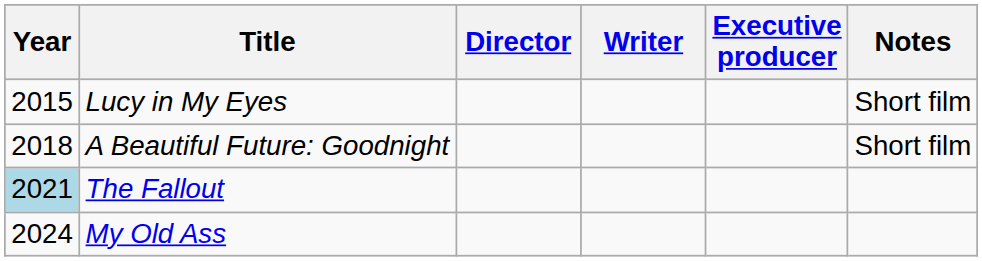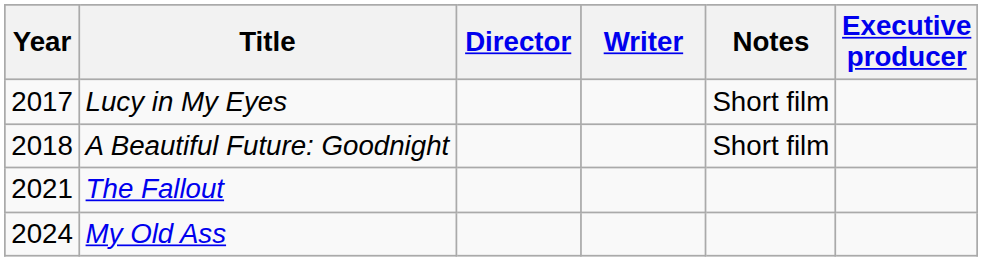 <table class="wikitable sortable">
 <tr>
 <th>Year</th>
 <th>Title</th>
 <th width=65><a href='#'>Director</a></th>
 <th width=65><a href='#'>Writer</a></th>
+<th class="unsortable">Notes</th>
 <th width=65><a href='#'>Executive producer</a></th>
-<th class="unsortable">Notes</th>
 </tr>
 <tr>
-<td>2015</td>
+<td>2017</td>
 <td><em>Lucy in My Eyes</em></td>
 <td></td>
 <td></td>
+<td>Short film</td>
 <td></td>
-<td>Short film</td>
 </tr>
 <tr>
 <td>2018</td>
 <td data-sort-value="Beautiful Future: Goodnight, A"><em>A Beautiful Future: Goodnight</em></td>
 <td></td>
 <td></td>
+<td>Short film</td>
 <td></td>
-<td>Short film</td>
 </tr>
 <tr>
-<td style="background: lightblue;">2021</td>
+<td>2021</td>
 <td data-sort-value="Fallout, The"><em><a href='#'>The Fallout</a></em></td>
 <td></td>
 <td></td>
 <td></td>
 <td></td>
 </tr>
 <tr>
 <td>2024</td>
 <td><em><a href='#'>My Old Ass</a></em></td>
 <td></td>
 <td></td>
 <td></td>
 <td></td>
 </tr>
 </table>
